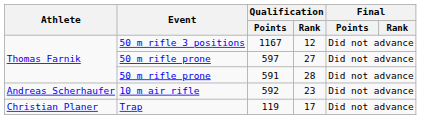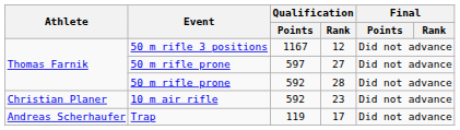 <table class="wikitable" style="font-size:90%">
 <tr>
 <th rowspan="2">Athlete</th>
 <th rowspan="2">Event</th>
 <th colspan=2>Qualification</th>
 <th colspan=2>Final</th>
 </tr>
 <tr style="font-size:95%">
 <th>Points</th>
 <th>Rank</th>
 <th>Points</th>
 <th>Rank</th>
 </tr>
 <tr align=center>
 <td align=left rowspan=3><a href='#'>Thomas Farnik</a></td>
 <td align=left><a href='#'>50 m rifle 3 positions</a></td>
 <td>1167</td>
 <td>12</td>
 <td colspan=2>Did not advance</td>
 </tr>
 <tr align=center>
 <td align=left><a href='#'>50 m rifle prone</a></td>
 <td>597</td>
 <td>27</td>
 <td colspan=2>Did not advance</td>
 </tr>
 <tr align=center>
 <td align=left><a href='#'>50 m rifle prone</a></td>
-<td>591</td>
+<td>592</td>
 <td>28</td>
 <td colspan=2>Did not advance</td>
 </tr>
 <tr align=center>
-<td align=left><a href='#'>Andreas Scherhaufer</a></td>
+<td align=left><a href='#'>Christian Planer</a></td>
 <td align=left><a href='#'>10 m air rifle</a></td>
 <td>592</td>
 <td>23</td>
 <td colspan=2>Did not advance</td>
 </tr>
 <tr align=center>
-<td align=left><a href='#'>Christian Planer</a></td>
+<td align=left><a href='#'>Andreas Scherhaufer</a></td>
 <td align=left><a href='#'>Trap</a></td>
 <td>119</td>
 <td>17</td>
 <td colspan=2>Did not advance</td>
 </tr>
 </table>
